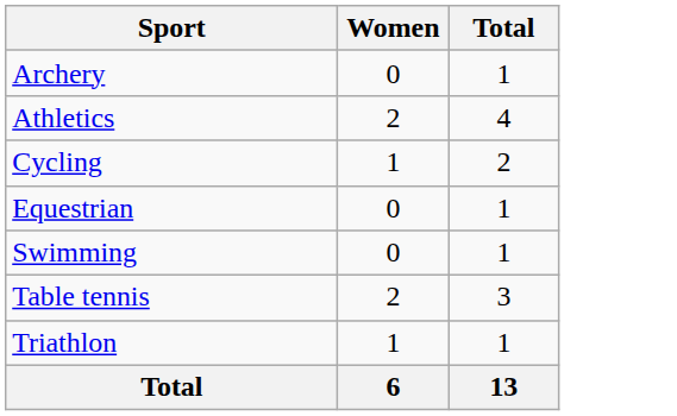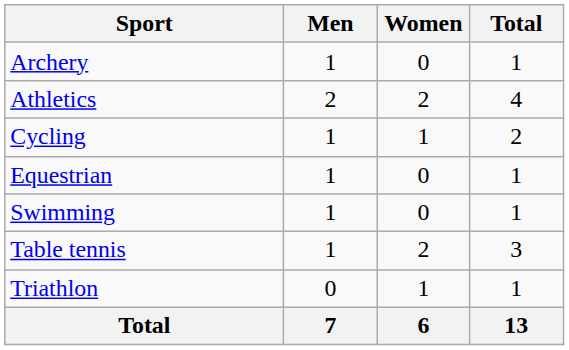 <table class="wikitable sortable" style="text-align:center;">
 <tr>
 <th width=180>Sport</th>
+<th width=55>Men</th>
 <th width=55>Women</th>
 <th width=55>Total</th>
 </tr>
 <tr>
 <td align=left><a href='#'>Archery</a></td>
+<td>1</td>
 <td>0</td>
 <td>1</td>
 </tr>
 <tr>
 <td align=left><a href='#'>Athletics</a></td>
 <td>2</td>
+<td>2</td>
 <td>4</td>
 </tr>
 <tr>
 <td align=left><a href='#'>Cycling</a></td>
 <td>1</td>
+<td>1</td>
 <td>2</td>
 </tr>
 <tr>
 <td align=left><a href='#'>Equestrian</a></td>
+<td>1</td>
 <td>0</td>
 <td>1</td>
 </tr>
 <tr>
 <td align=left><a href='#'>Swimming</a></td>
+<td>1</td>
 <td>0</td>
 <td>1</td>
 </tr>
 <tr>
 <td align=left><a href='#'>Table tennis</a></td>
+<td>1</td>
 <td>2</td>
 <td>3</td>
 </tr>
 <tr>
 <td align=left><a href='#'>Triathlon</a></td>
+<td>0</td>
 <td>1</td>
 <td>1</td>
 </tr>
 <tr>
 <th>Total</th>
+<th>7</th>
 <th>6</th>
 <th>13</th>
 </tr>
 </table>
